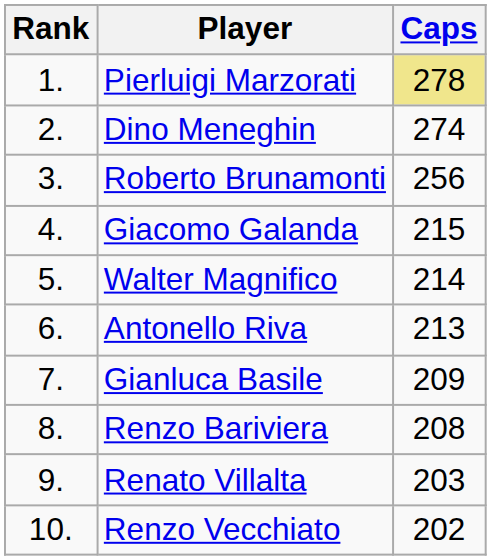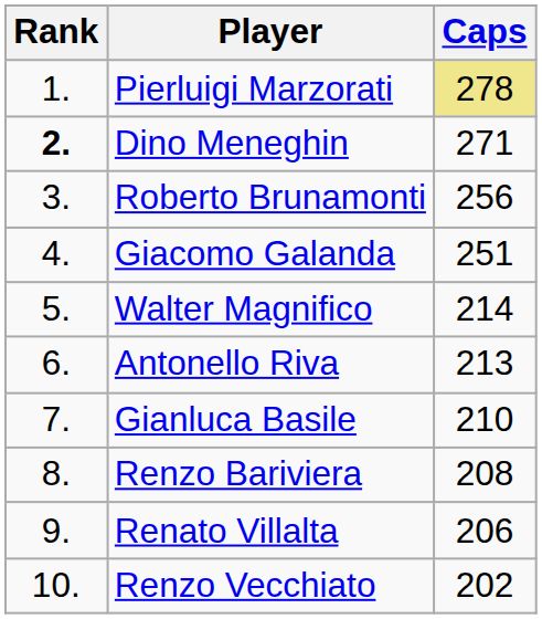 <table class="wikitable sortable" style="text-align:center;">
 <tr>
 <th>Rank</th>
 <th class="unsortable">Player</th>
 <th><a href='#'>Caps</a></th>
 </tr>
 <tr>
 <td>1.</td>
 <td style="text-align: left;"><a href='#'>Pierluigi Marzorati</a></td>
 <td style="background: khaki;">278</td>
 </tr>
 <tr>
-<td>2.</td>
+<td><strong>2.</strong></td>
 <td style="text-align: left;"><a href='#'>Dino Meneghin</a></td>
-<td>274</td>
+<td>271</td>
 </tr>
 <tr>
 <td>3.</td>
 <td style="text-align: left;"><a href='#'>Roberto Brunamonti</a></td>
 <td>256</td>
 </tr>
 <tr>
 <td>4.</td>
 <td style="text-align: left;"><a href='#'>Giacomo Galanda</a></td>
-<td>215</td>
+<td>251</td>
 </tr>
 <tr>
 <td>5.</td>
 <td style="text-align: left;"><a href='#'>Walter Magnifico</a></td>
 <td>214</td>
 </tr>
 <tr>
 <td>6.</td>
 <td style="text-align: left;"><a href='#'>Antonello Riva</a></td>
 <td>213</td>
 </tr>
 <tr>
 <td>7.</td>
 <td style="text-align: left;"><a href='#'>Gianluca Basile</a></td>
-<td>209</td>
+<td>210</td>
 </tr>
 <tr>
 <td>8.</td>
 <td style="text-align: left;"><a href='#'>Renzo Bariviera</a></td>
 <td>208</td>
 </tr>
 <tr>
 <td>9.</td>
 <td style="text-align: left;"><a href='#'>Renato Villalta</a></td>
-<td>203</td>
+<td>206</td>
 </tr>
 <tr>
 <td>10.</td>
 <td style="text-align: left;"><a href='#'>Renzo Vecchiato</a></td>
 <td>202</td>
 </tr>
 </table>
